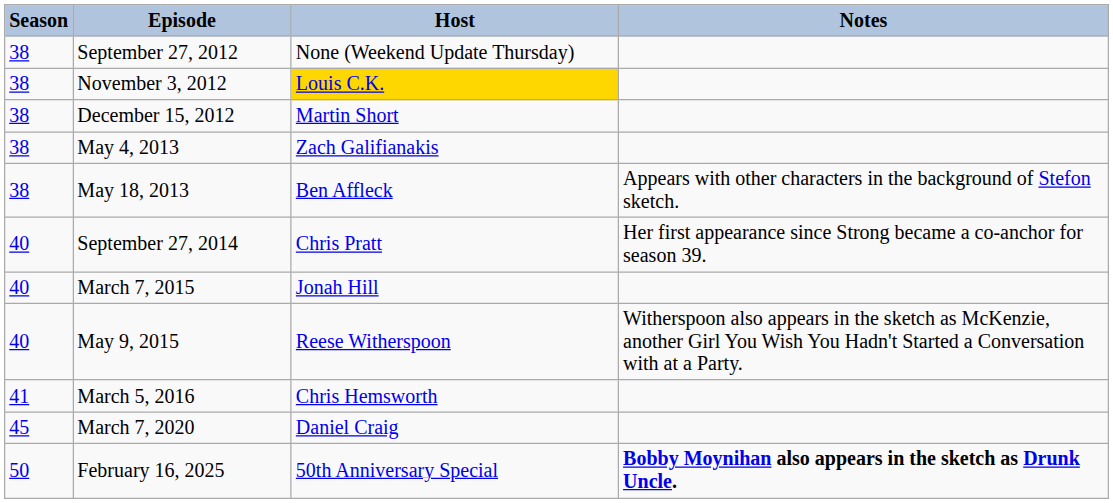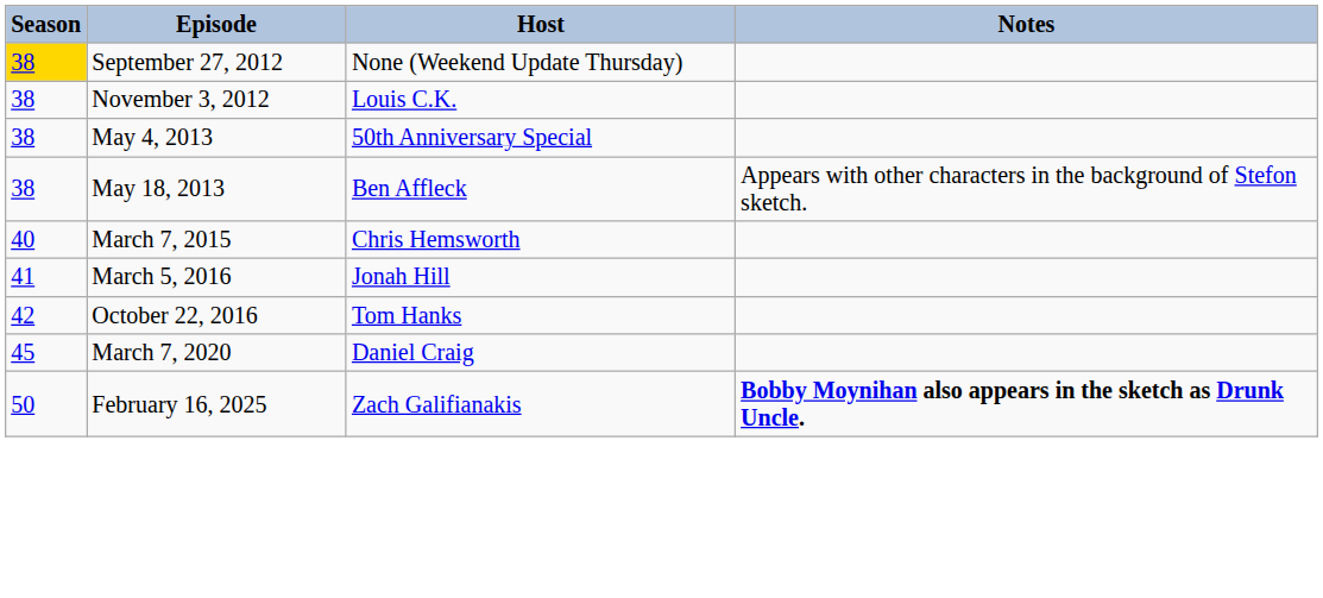 <table class="wikitable" style="width:100%;">
 <tr>
 <th style="background:#B0C4DE;" width="5%">Season</th>
 <th style="background:#B0C4DE;" width="20%">Episode</th>
 <th style="background:#B0C4DE;" width="30%">Host</th>
 <th style="background:#B0C4DE;" width="45%">Notes</th>
 </tr>
 <tr>
-<td><a href='#'>38</a></td>
+<td style="background: gold;"><a href='#'>38</a></td>
 <td>September 27, 2012</td>
 <td>None (Weekend Update Thursday)</td>
 <td></td>
 </tr>
 <tr>
 <td><a href='#'>38</a></td>
 <td>November 3, 2012</td>
-<td style="background: gold;"><a href='#'>Louis C.K.</a></td>
-<td></td>
-</tr>
-<tr>
-<td><a href='#'>38</a></td>
-<td>December 15, 2012</td>
-<td><a href='#'>Martin Short</a></td>
+<td><a href='#'>Louis C.K.</a></td>
 <td></td>
 </tr>
 <tr>
 <td><a href='#'>38</a></td>
 <td>May 4, 2013</td>
-<td><a href='#'>Zach Galifianakis</a></td>
+<td><a href='#'>50th Anniversary Special</a></td>
 <td></td>
 </tr>
 <tr>
 <td><a href='#'>38</a></td>
 <td>May 18, 2013</td>
 <td><a href='#'>Ben Affleck</a></td>
 <td>Appears with other characters in the background of <a href='#'>Stefon</a> sketch.</td>
 </tr>
 <tr>
 <td><a href='#'>40</a></td>
-<td>September 27, 2014</td>
-<td><a href='#'>Chris Pratt</a></td>
-<td>Her first appearance since Strong became a co-anchor for season 39.</td>
+<td>March 7, 2015</td>
+<td><a href='#'>Chris Hemsworth</a></td>
+<td></td>
 </tr>
 <tr>
-<td><a href='#'>40</a></td>
-<td>March 7, 2015</td>
+<td><a href='#'>41</a></td>
+<td>March 5, 2016</td>
 <td><a href='#'>Jonah Hill</a></td>
 <td></td>
 </tr>
 <tr>
-<td><a href='#'>40</a></td>
-<td>May 9, 2015</td>
-<td><a href='#'>Reese Witherspoon</a></td>
-<td>Witherspoon also appears in the sketch as McKenzie, another Girl You Wish You Hadn't Started a Conversation with at a Party.</td>
-</tr>
-<tr>
-<td><a href='#'>41</a></td>
-<td>March 5, 2016</td>
-<td><a href='#'>Chris Hemsworth</a></td>
+<td><a href='#'>42</a></td>
+<td>October 22, 2016</td>
+<td><a href='#'>Tom Hanks</a></td>
 <td></td>
 </tr>
 <tr>
 <td><a href='#'>45</a></td>
 <td>March 7, 2020</td>
 <td><a href='#'>Daniel Craig</a></td>
 <td></td>
 </tr>
 <tr>
 <td><a href='#'>50</a></td>
 <td>February 16, 2025</td>
-<td><a href='#'>50th Anniversary Special</a></td>
+<td><a href='#'>Zach Galifianakis</a></td>
 <td><strong><a href='#'>Bobby Moynihan</a> also appears in the sketch as <a href='#'>Drunk Uncle</a>.</strong></td>
 </tr>
 </table>
